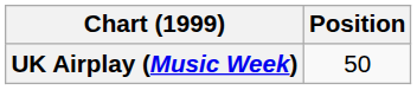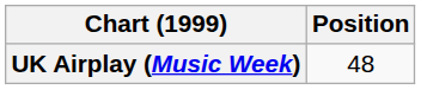 <table class="wikitable plainrowheaders" style="text-align:center">
 <tr>
 <th>Chart (1999)</th>
 <th>Position</th>
 </tr>
 <tr>
 <th scope="row">UK Airplay (<em><a href='#'>Music Week</a></em>)</th>
-<td>50</td>
+<td>48</td>
 </tr>
 </table>
